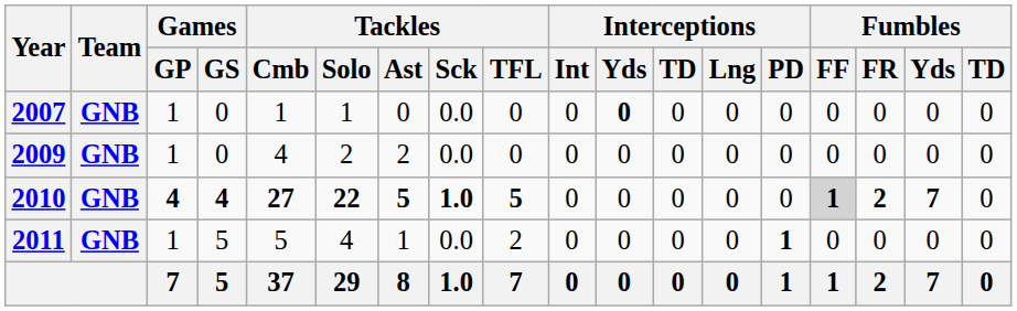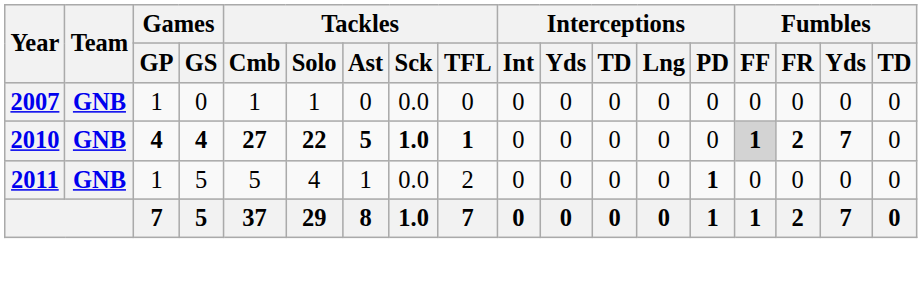 <table class="wikitable" style="text-align:center">
 <tr>
 <th rowspan="2">Year</th>
 <th rowspan="2">Team</th>
 <th colspan="2">Games</th>
 <th colspan="5">Tackles</th>
 <th colspan="5">Interceptions</th>
 <th colspan="4">Fumbles</th>
 </tr>
 <tr>
 <th>GP</th>
 <th>GS</th>
 <th>Cmb</th>
 <th>Solo</th>
 <th>Ast</th>
 <th>Sck</th>
 <th>TFL</th>
 <th>Int</th>
 <th>Yds</th>
 <th>TD</th>
 <th>Lng</th>
 <th>PD</th>
 <th>FF</th>
 <th>FR</th>
 <th>Yds</th>
 <th>TD</th>
 </tr>
 <tr>
 <th><a href='#'>2007</a></th>
 <th><a href='#'>GNB</a></th>
 <td>1</td>
 <td>0</td>
 <td>1</td>
 <td>1</td>
 <td>0</td>
 <td>0.0</td>
 <td>0</td>
 <td>0</td>
-<td><strong>0</strong></td>
-<td>0</td>
-<td>0</td>
-<td>0</td>
-<td>0</td>
-<td>0</td>
-<td>0</td>
-<td>0</td>
-</tr>
-<tr>
-<th><a href='#'>2009</a></th>
-<th><a href='#'>GNB</a></th>
-<td>1</td>
-<td>0</td>
-<td>4</td>
-<td>2</td>
-<td>2</td>
-<td>0.0</td>
-<td>0</td>
-<td>0</td>
 <td>0</td>
 <td>0</td>
 <td>0</td>
 <td>0</td>
 <td>0</td>
 <td>0</td>
 <td>0</td>
 <td>0</td>
 </tr>
 <tr>
 <th><a href='#'>2010</a></th>
 <th><a href='#'>GNB</a></th>
 <td><strong>4</strong></td>
 <td><strong>4</strong></td>
 <td><strong>27</strong></td>
 <td><strong>22</strong></td>
 <td><strong>5</strong></td>
 <td><strong>1.0</strong></td>
-<td><strong>5</strong></td>
+<td><strong>1</strong></td>
 <td>0</td>
 <td>0</td>
 <td>0</td>
 <td>0</td>
 <td>0</td>
 <td style="background: lightgrey;"><strong>1</strong></td>
 <td><strong>2</strong></td>
 <td><strong>7</strong></td>
 <td>0</td>
 </tr>
 <tr>
 <th><a href='#'>2011</a></th>
 <th><a href='#'>GNB</a></th>
 <td>1</td>
 <td>5</td>
 <td>5</td>
 <td>4</td>
 <td>1</td>
 <td>0.0</td>
 <td>2</td>
 <td>0</td>
 <td>0</td>
 <td>0</td>
 <td>0</td>
 <td><strong>1</strong></td>
 <td>0</td>
 <td>0</td>
 <td>0</td>
 <td>0</td>
 </tr>
 <tr>
 <th colspan="2"></th>
 <th>7</th>
 <th>5</th>
 <th>37</th>
 <th>29</th>
 <th>8</th>
 <th>1.0</th>
 <th>7</th>
 <th>0</th>
 <th>0</th>
 <th>0</th>
 <th>0</th>
 <th>1</th>
 <th>1</th>
 <th>2</th>
 <th>7</th>
 <th>0</th>
 </tr>
 </table>
